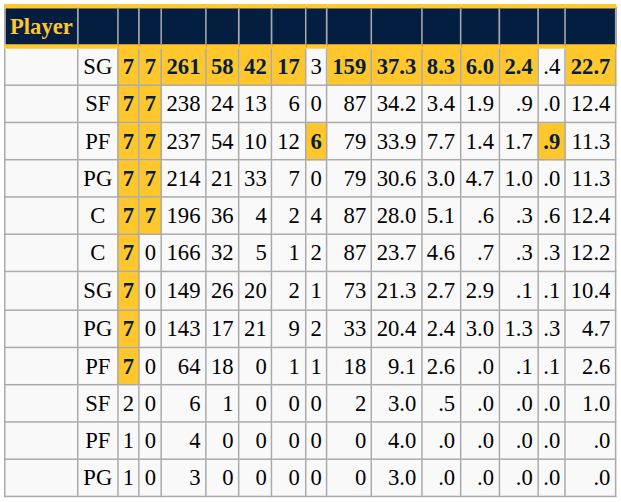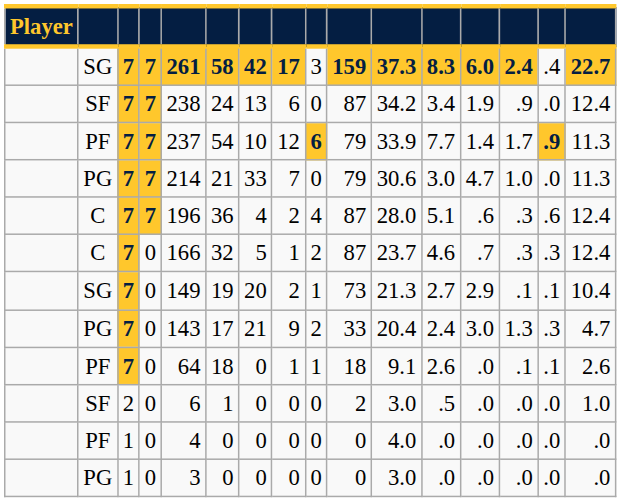 <table class="wikitable sortable" style="font-size: 95%; text-align:right;">
 <tr>
 <th style="background:#041E42; color:#FFC72C; border-top:#FFC72C 3px solid; border-bottom:#FFC72C 3px solid;">Player</th>
 <th style="background:#041E42; color:#FFC72C; border-top:#FFC72C 3px solid; border-bottom:#FFC72C 3px solid;"></th>
 <th style="background:#041E42; color:#FFC72C; border-top:#FFC72C 3px solid; border-bottom:#FFC72C 3px solid;"></th>
 <th style="background:#041E42; color:#FFC72C; border-top:#FFC72C 3px solid; border-bottom:#FFC72C 3px solid;"></th>
 <th style="background:#041E42; color:#FFC72C; border-top:#FFC72C 3px solid; border-bottom:#FFC72C 3px solid;"></th>
 <th style="background:#041E42; color:#FFC72C; border-top:#FFC72C 3px solid; border-bottom:#FFC72C 3px solid;"></th>
 <th style="background:#041E42; color:#FFC72C; border-top:#FFC72C 3px solid; border-bottom:#FFC72C 3px solid;"></th>
 <th style="background:#041E42; color:#FFC72C; border-top:#FFC72C 3px solid; border-bottom:#FFC72C 3px solid;"></th>
 <th style="background:#041E42; color:#FFC72C; border-top:#FFC72C 3px solid; border-bottom:#FFC72C 3px solid;"></th>
 <th style="background:#041E42; color:#FFC72C; border-top:#FFC72C 3px solid; border-bottom:#FFC72C 3px solid;"></th>
 <th style="background:#041E42; color:#FFC72C; border-top:#FFC72C 3px solid; border-bottom:#FFC72C 3px solid;"></th>
 <th style="background:#041E42; color:#FFC72C; border-top:#FFC72C 3px solid; border-bottom:#FFC72C 3px solid;"></th>
 <th style="background:#041E42; color:#FFC72C; border-top:#FFC72C 3px solid; border-bottom:#FFC72C 3px solid;"></th>
 <th style="background:#041E42; color:#FFC72C; border-top:#FFC72C 3px solid; border-bottom:#FFC72C 3px solid;"></th>
 <th style="background:#041E42; color:#FFC72C; border-top:#FFC72C 3px solid; border-bottom:#FFC72C 3px solid;"></th>
 <th style="background:#041E42; color:#FFC72C; border-top:#FFC72C 3px solid; border-bottom:#FFC72C 3px solid;"></th>
 </tr>
 <tr>
 <td style="text-align:left;"></td>
 <td style="text-align:center;">SG</td>
 <td style="background:#FFC72C; color:#041E42;"><strong>7</strong></td>
 <td style="background:#FFC72C; color:#041E42;"><strong>7</strong></td>
 <td style="background:#FFC72C; color:#041E42;"><strong>261</strong></td>
 <td style="background:#FFC72C; color:#041E42;"><strong>58</strong></td>
 <td style="background:#FFC72C; color:#041E42;"><strong>42</strong></td>
 <td style="background:#FFC72C; color:#041E42;"><strong>17</strong></td>
 <td>3</td>
 <td style="background:#FFC72C; color:#041E42;"><strong>159</strong></td>
 <td style="background:#FFC72C; color:#041E42;"><strong>37.3</strong></td>
 <td style="background:#FFC72C; color:#041E42;"><strong>8.3</strong></td>
 <td style="background:#FFC72C; color:#041E42;"><strong>6.0</strong></td>
 <td style="background:#FFC72C; color:#041E42;"><strong>2.4</strong></td>
 <td>.4</td>
 <td style="background:#FFC72C; color:#041E42;"><strong>22.7</strong></td>
 </tr>
 <tr>
 <td style="text-align:left;"></td>
 <td style="text-align:center;">SF</td>
 <td style="background:#FFC72C; color:#041E42;"><strong>7</strong></td>
 <td style="background:#FFC72C; color:#041E42;"><strong>7</strong></td>
 <td>238</td>
 <td>24</td>
 <td>13</td>
 <td>6</td>
 <td>0</td>
 <td>87</td>
 <td>34.2</td>
 <td>3.4</td>
 <td>1.9</td>
 <td>.9</td>
 <td>.0</td>
 <td>12.4</td>
 </tr>
 <tr>
 <td style="text-align:left;"></td>
 <td style="text-align:center;">PF</td>
 <td style="background:#FFC72C; color:#041E42;"><strong>7</strong></td>
 <td style="background:#FFC72C; color:#041E42;"><strong>7</strong></td>
 <td>237</td>
 <td>54</td>
 <td>10</td>
 <td>12</td>
 <td style="background:#FFC72C; color:#041E42;"><strong>6</strong></td>
 <td>79</td>
 <td>33.9</td>
 <td>7.7</td>
 <td>1.4</td>
 <td>1.7</td>
 <td style="background:#FFC72C; color:#041E42;"><strong>.9</strong></td>
 <td>11.3</td>
 </tr>
 <tr>
 <td style="text-align:left;"></td>
 <td style="text-align:center;">PG</td>
 <td style="background:#FFC72C; color:#041E42;"><strong>7</strong></td>
 <td style="background:#FFC72C; color:#041E42;"><strong>7</strong></td>
 <td>214</td>
 <td>21</td>
 <td>33</td>
 <td>7</td>
 <td>0</td>
 <td>79</td>
 <td>30.6</td>
 <td>3.0</td>
 <td>4.7</td>
 <td>1.0</td>
 <td>.0</td>
 <td>11.3</td>
 </tr>
 <tr>
 <td style="text-align:left;"></td>
 <td style="text-align:center;">C</td>
 <td style="background:#FFC72C; color:#041E42;"><strong>7</strong></td>
 <td style="background:#FFC72C; color:#041E42;"><strong>7</strong></td>
 <td>196</td>
 <td>36</td>
 <td>4</td>
 <td>2</td>
 <td>4</td>
 <td>87</td>
 <td>28.0</td>
 <td>5.1</td>
 <td>.6</td>
 <td>.3</td>
 <td>.6</td>
 <td>12.4</td>
 </tr>
 <tr>
 <td style="text-align:left;"></td>
 <td style="text-align:center;">C</td>
 <td style="background:#FFC72C; color:#041E42;"><strong>7</strong></td>
 <td>0</td>
 <td>166</td>
 <td>32</td>
 <td>5</td>
 <td>1</td>
 <td>2</td>
 <td>87</td>
 <td>23.7</td>
 <td>4.6</td>
 <td>.7</td>
 <td>.3</td>
 <td>.3</td>
-<td>12.2</td>
+<td>12.4</td>
 </tr>
 <tr>
 <td style="text-align:left;"></td>
 <td style="text-align:center;">SG</td>
 <td style="background:#FFC72C; color:#041E42;"><strong>7</strong></td>
 <td>0</td>
 <td>149</td>
-<td>26</td>
+<td>19</td>
 <td>20</td>
 <td>2</td>
 <td>1</td>
 <td>73</td>
 <td>21.3</td>
 <td>2.7</td>
 <td>2.9</td>
 <td>.1</td>
 <td>.1</td>
 <td>10.4</td>
 </tr>
 <tr>
 <td style="text-align:left;"></td>
 <td style="text-align:center;">PG</td>
 <td style="background:#FFC72C; color:#041E42;"><strong>7</strong></td>
 <td>0</td>
 <td>143</td>
 <td>17</td>
 <td>21</td>
 <td>9</td>
 <td>2</td>
 <td>33</td>
 <td>20.4</td>
 <td>2.4</td>
 <td>3.0</td>
 <td>1.3</td>
 <td>.3</td>
 <td>4.7</td>
 </tr>
 <tr>
 <td style="text-align:left;"></td>
 <td style="text-align:center;">PF</td>
 <td style="background:#FFC72C; color:#041E42;"><strong>7</strong></td>
 <td>0</td>
 <td>64</td>
 <td>18</td>
 <td>0</td>
 <td>1</td>
 <td>1</td>
 <td>18</td>
 <td>9.1</td>
 <td>2.6</td>
 <td>.0</td>
 <td>.1</td>
 <td>.1</td>
 <td>2.6</td>
 </tr>
 <tr>
 <td style="text-align:left;"></td>
 <td style="text-align:center;">SF</td>
 <td>2</td>
 <td>0</td>
 <td>6</td>
 <td>1</td>
 <td>0</td>
 <td>0</td>
 <td>0</td>
 <td>2</td>
 <td>3.0</td>
 <td>.5</td>
 <td>.0</td>
 <td>.0</td>
 <td>.0</td>
 <td>1.0</td>
 </tr>
 <tr>
 <td style="text-align:left;"></td>
 <td style="text-align:center;">PF</td>
 <td>1</td>
 <td>0</td>
 <td>4</td>
 <td>0</td>
 <td>0</td>
 <td>0</td>
 <td>0</td>
 <td>0</td>
 <td>4.0</td>
 <td>.0</td>
 <td>.0</td>
 <td>.0</td>
 <td>.0</td>
 <td>.0</td>
 </tr>
 <tr>
 <td style="text-align:left;"></td>
 <td style="text-align:center;">PG</td>
 <td>1</td>
 <td>0</td>
 <td>3</td>
 <td>0</td>
 <td>0</td>
 <td>0</td>
 <td>0</td>
 <td>0</td>
 <td>3.0</td>
 <td>.0</td>
 <td>.0</td>
 <td>.0</td>
 <td>.0</td>
 <td>.0</td>
 </tr>
 </table>
